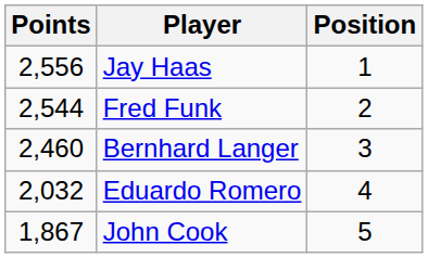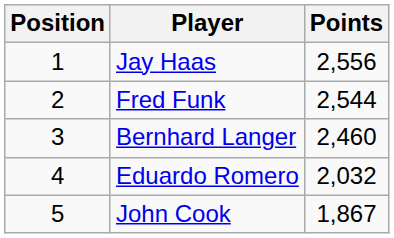 <table class="wikitable">
 <tr>
+<th>Position</th>
+<th>Player</th>
 <th>Points</th>
-<th>Player</th>
-<th>Position</th>
 </tr>
 <tr>
+<td align=center>1</td>
+<td> <a href='#'>Jay Haas</a></td>
 <td align=center>2,556</td>
-<td> <a href='#'>Jay Haas</a></td>
-<td align=center>1</td>
 </tr>
 <tr>
+<td align=center>2</td>
+<td> <a href='#'>Fred Funk</a></td>
 <td align=center>2,544</td>
-<td> <a href='#'>Fred Funk</a></td>
-<td align=center>2</td>
 </tr>
 <tr>
+<td align=center>3</td>
+<td> <a href='#'>Bernhard Langer</a></td>
 <td align=center>2,460</td>
-<td> <a href='#'>Bernhard Langer</a></td>
-<td align=center>3</td>
 </tr>
 <tr>
+<td align=center>4</td>
+<td> <a href='#'>Eduardo Romero</a></td>
 <td align=center>2,032</td>
-<td> <a href='#'>Eduardo Romero</a></td>
-<td align=center>4</td>
 </tr>
 <tr>
+<td align=center>5</td>
+<td> <a href='#'>John Cook</a></td>
 <td align=center>1,867</td>
-<td> <a href='#'>John Cook</a></td>
-<td align=center>5</td>
 </tr>
 </table>
